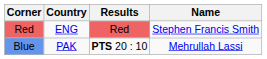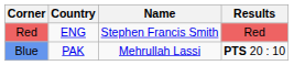 <table class="wikitable" style="text-align:center">
 <tr>
 <th>Corner</th>
 <th>Country</th>
+<th>Name</th>
 <th>Results</th>
-<th>Name</th>
 </tr>
 <tr>
 <td bgcolor="#EE6363">Red</td>
 <td><a href='#'>ENG</a></td>
+<td><a href='#'>Stephen Francis Smith</a></td>
 <td bgcolor="#EE6363">Red</td>
-<td><a href='#'>Stephen Francis Smith</a></td>
 </tr>
 <tr>
 <td bgcolor="#6495ED">Blue</td>
 <td><a href='#'>PAK</a></td>
+<td><a href='#'>Mehrullah Lassi</a></td>
 <td><strong>PTS</strong> 20 : 10</td>
-<td><a href='#'>Mehrullah Lassi</a></td>
 </tr>
 </table>
